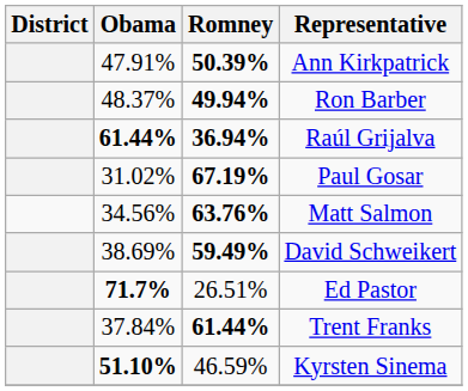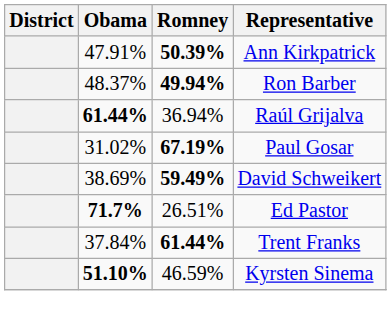 <table class=wikitable>
 <tr>
 <th>District</th>
 <th>Obama</th>
 <th>Romney</th>
 <th>Representative</th>
 </tr>
 <tr align=center>
 <th></th>
 <td>47.91%</td>
 <td><strong>50.39%</strong></td>
 <td><a href='#'>Ann Kirkpatrick</a></td>
 </tr>
 <tr align=center>
 <th></th>
 <td>48.37%</td>
 <td><strong>49.94%</strong></td>
 <td><a href='#'>Ron Barber</a></td>
 </tr>
 <tr align=center>
 <th></th>
 <td><strong>61.44%</strong></td>
-<td><strong>36.94%</strong></td>
+<td>36.94%</td>
 <td><a href='#'>Raúl Grijalva</a></td>
 </tr>
 <tr align=center>
 <th></th>
 <td>31.02%</td>
 <td><strong>67.19%</strong></td>
 <td><a href='#'>Paul Gosar</a></td>
-</tr>
-<tr align=center>
-<td></td>
-<td>34.56%</td>
-<td><strong>63.76%</strong></td>
-<td><a href='#'>Matt Salmon</a></td>
 </tr>
 <tr align=center>
 <th></th>
 <td>38.69%</td>
 <td><strong>59.49%</strong></td>
 <td><a href='#'>David Schweikert</a></td>
 </tr>
 <tr align=center>
 <th></th>
 <td><strong>71.7%</strong></td>
 <td>26.51%</td>
 <td><a href='#'>Ed Pastor</a></td>
 </tr>
 <tr align=center>
 <th></th>
 <td>37.84%</td>
 <td><strong>61.44%</strong></td>
 <td><a href='#'>Trent Franks</a></td>
 </tr>
 <tr align=center>
 <th></th>
 <td><strong>51.10%</strong></td>
 <td>46.59%</td>
 <td><a href='#'>Kyrsten Sinema</a></td>
 </tr>
 <tr align=center>
 </tr>
 </table>
